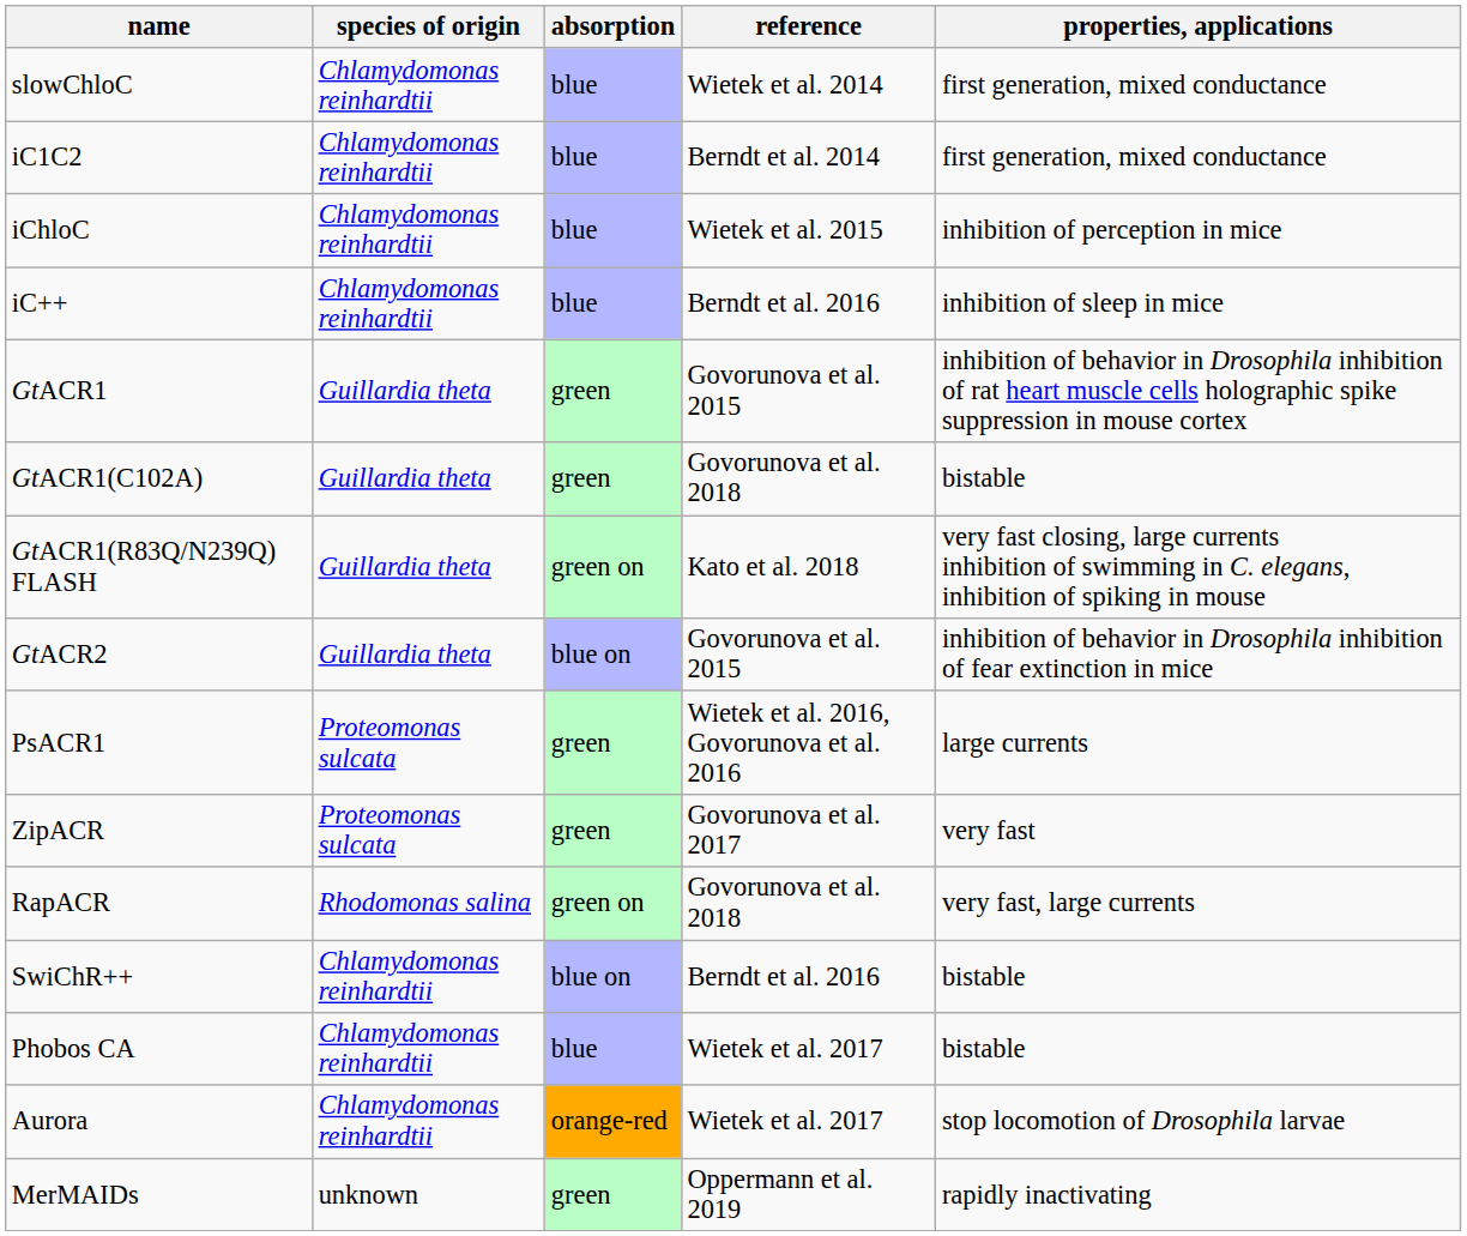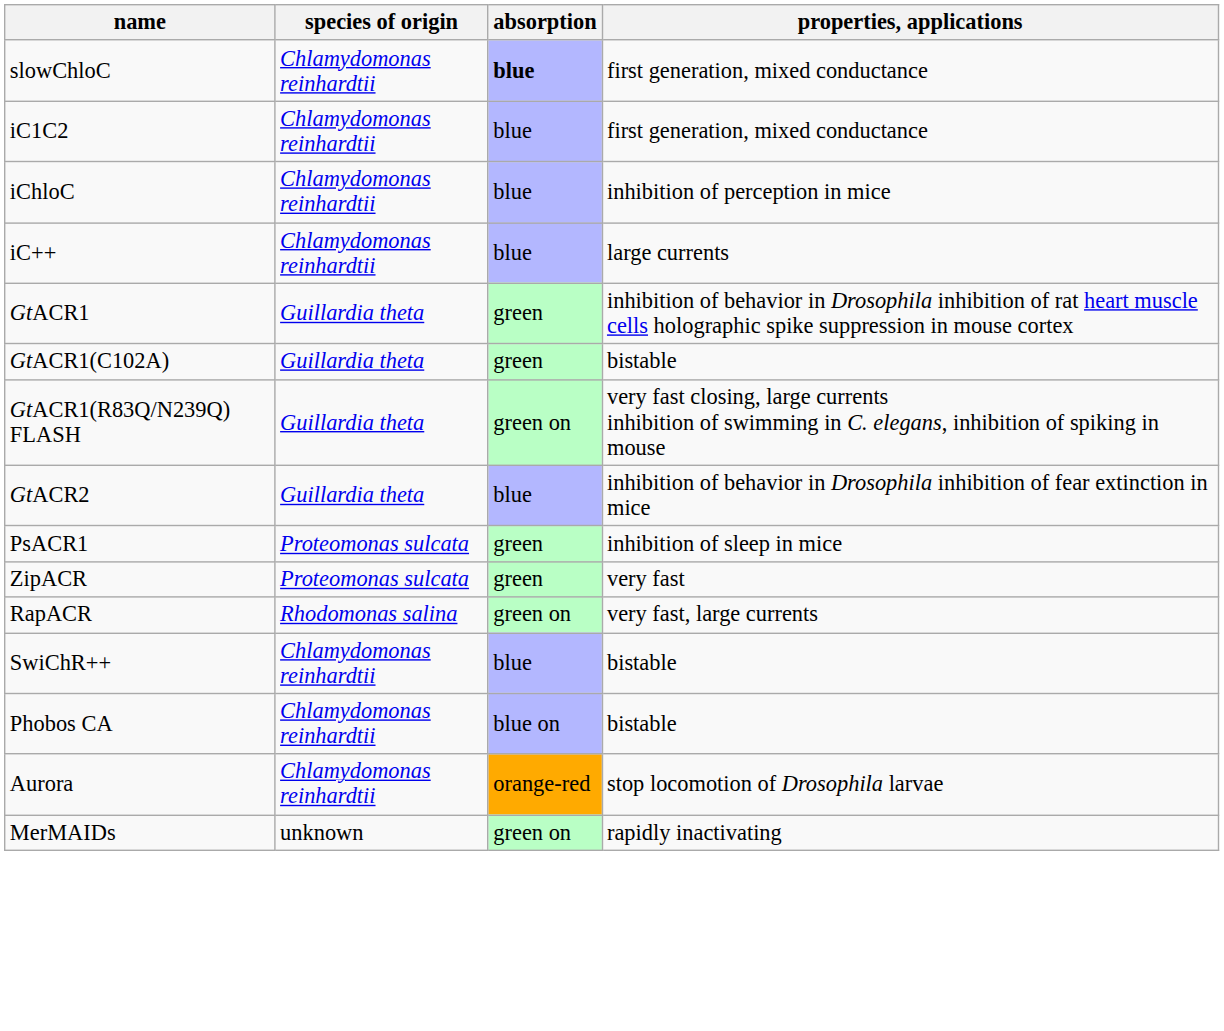 <table class="wikitable">
 <tr>
 <th>name</th>
 <th>species of origin</th>
 <th>absorption</th>
-<th>reference</th>
 <th>properties, applications</th>
 </tr>
 <tr>
 <td>slowChloC</td>
 <td><em><a href='#'>Chlamydomonas reinhardtii</a></em></td>
-<td style="background:#B3B7FF">blue</td>
-<td>Wietek et al. 2014</td>
+<td style="background:#B3B7FF"><strong>blue</strong></td>
 <td>first generation, mixed conductance</td>
 </tr>
 <tr>
 <td>iC1C2</td>
 <td><em><a href='#'>Chlamydomonas reinhardtii</a></em></td>
 <td style="background:#B3B7FF">blue</td>
-<td>Berndt et al. 2014</td>
 <td>first generation, mixed conductance</td>
 </tr>
 <tr>
 <td>iChloC</td>
 <td><em><a href='#'>Chlamydomonas reinhardtii</a></em></td>
 <td style="background:#B3B7FF">blue</td>
-<td>Wietek et al. 2015</td>
 <td>inhibition of perception in mice</td>
 </tr>
 <tr>
 <td>iC++</td>
 <td><em><a href='#'>Chlamydomonas reinhardtii</a></em></td>
 <td style="background:#B3B7FF">blue</td>
-<td>Berndt et al. 2016</td>
-<td>inhibition of sleep in mice</td>
+<td>large currents</td>
 </tr>
 <tr>
 <td><em>Gt</em>ACR1</td>
 <td><em><a href='#'>Guillardia theta</a></em></td>
 <td style="background:#B9FFC5">green</td>
-<td>Govorunova et al. 2015</td>
 <td>inhibition of behavior in <em>Drosophila</em> inhibition of rat <a href='#'>heart muscle cells</a> holographic spike suppression in mouse cortex</td>
 </tr>
 <tr>
 <td><em>Gt</em>ACR1(C102A)</td>
 <td><em><a href='#'>Guillardia theta</a></em></td>
 <td style="background:#B9FFC5">green</td>
-<td>Govorunova et al. 2018</td>
 <td>bistable</td>
 </tr>
 <tr>
 <td><em>Gt</em>ACR1(R83Q/N239Q) FLASH</td>
 <td><em><a href='#'>Guillardia theta</a></em></td>
 <td style="background:#B9FFC5">green on</td>
-<td>Kato et al. 2018</td>
 <td>very fast closing, large currents<br>inhibition of swimming in <em>C. elegans</em>, inhibition of spiking in mouse</td>
 </tr>
 <tr>
 <td><em>Gt</em>ACR2</td>
 <td><em><a href='#'>Guillardia theta</a></em></td>
-<td style="background:#B3B7FF">blue on<br></td>
-<td>Govorunova et al. 2015</td>
+<td style="background:#B3B7FF">blue</td>
 <td>inhibition of behavior in <em>Drosophila</em> inhibition of fear extinction in mice</td>
 </tr>
 <tr>
 <td>PsACR1</td>
 <td><em><a href='#'>Proteomonas sulcata</a></em></td>
 <td style="background:#B9FFC5">green</td>
-<td>Wietek et al. 2016, Govorunova et al. 2016</td>
-<td>large currents</td>
+<td>inhibition of sleep in mice</td>
 </tr>
 <tr>
 <td>ZipACR</td>
 <td><em><a href='#'>Proteomonas sulcata</a></em></td>
 <td style="background:#B9FFC5">green</td>
-<td>Govorunova et al. 2017</td>
 <td>very fast</td>
 </tr>
 <tr>
 <td>RapACR</td>
 <td><em><a href='#'>Rhodomonas salina</a></em></td>
 <td style="background:#B9FFC5">green on</td>
-<td>Govorunova et al. 2018</td>
 <td>very fast, large currents</td>
 </tr>
 <tr>
 <td>SwiChR++</td>
 <td><em><a href='#'>Chlamydomonas reinhardtii</a></em></td>
-<td style="background:#B3B7FF">blue on<br></td>
-<td>Berndt et al. 2016</td>
+<td style="background:#B3B7FF">blue</td>
 <td>bistable</td>
 </tr>
 <tr>
 <td>Phobos CA</td>
 <td><em><a href='#'>Chlamydomonas reinhardtii</a></em></td>
-<td style="background:#B3B7FF">blue</td>
-<td>Wietek et al. 2017</td>
+<td style="background:#B3B7FF">blue on<br></td>
 <td>bistable</td>
 </tr>
 <tr>
 <td>Aurora</td>
 <td><em><a href='#'>Chlamydomonas reinhardtii</a></em></td>
 <td style="background:#FFAA00">orange-red</td>
-<td>Wietek et al. 2017</td>
 <td>stop locomotion of <em>Drosophila</em> larvae</td>
 </tr>
 <tr>
 <td>MerMAIDs</td>
 <td>unknown</td>
-<td style="background:#B9FFC5">green</td>
-<td>Oppermann et al. 2019</td>
+<td style="background:#B9FFC5">green on<br></td>
 <td>rapidly inactivating</td>
 </tr>
 </table>
